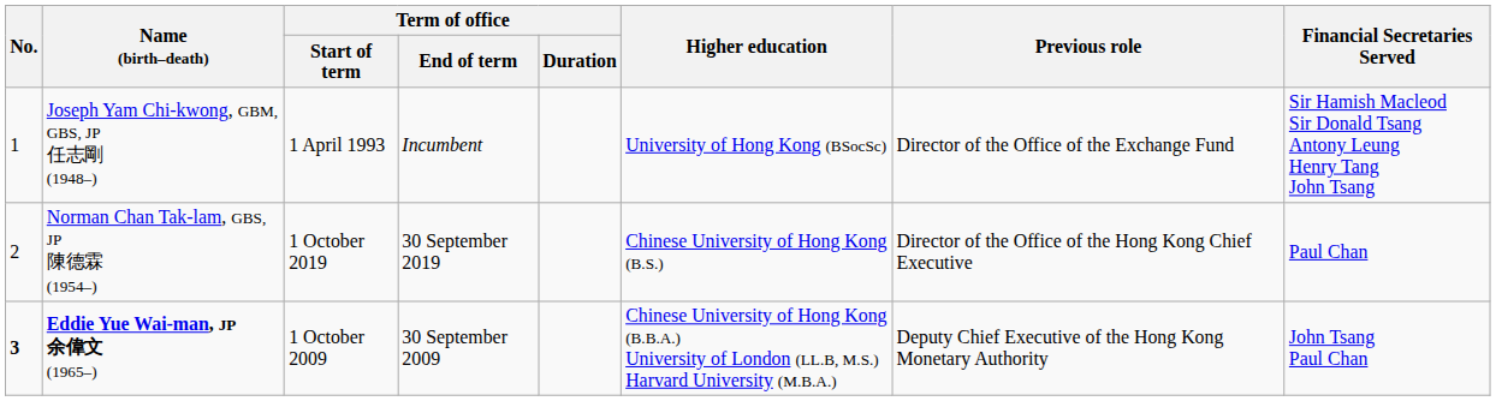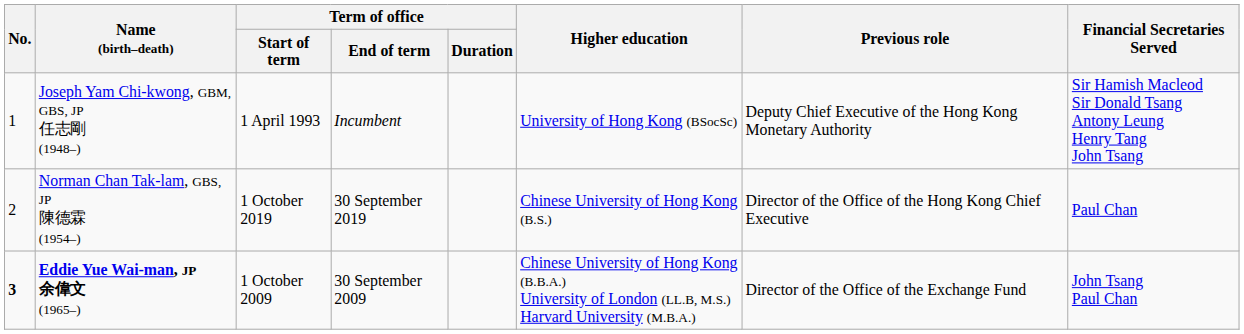 <table class="wikitable" style="text-align:Left">
 <tr>
 <th rowspan="2">No.</th>
 <th rowspan="2">Name<br><small>(birth–death)</small></th>
 <th colspan="3">Term of office</th>
 <th rowspan="2">Higher education</th>
 <th rowspan="2">Previous role</th>
 <th rowspan="2">Financial Secretaries Served</th>
 </tr>
 <tr>
 <th>Start of term</th>
 <th>End of term</th>
 <th>Duration</th>
 </tr>
 <tr>
 <td>1</td>
 <td><a href='#'>Joseph Yam Chi-kwong</a>, <small>GBM, GBS, JP</small><br>任志剛<br><small>(1948–)</small></td>
 <td>1 April 1993</td>
 <td><em>Incumbent</em></td>
 <td></td>
 <td><a href='#'>University of Hong Kong</a> <small>(BSocSc)</small></td>
-<td>Director of the Office of the Exchange Fund</td>
+<td>Deputy Chief Executive of the Hong Kong Monetary Authority</td>
 <td><a href='#'>Sir Hamish Macleod</a><br><a href='#'>Sir Donald Tsang</a><br><a href='#'>Antony Leung</a><br><a href='#'>Henry Tang</a><br><a href='#'>John Tsang</a></td>
 </tr>
 <tr>
 <td>2</td>
 <td><a href='#'>Norman Chan Tak-lam</a>, <small>GBS, JP</small><br>陳德霖<br><small>(1954–)</small></td>
 <td>1 October 2019</td>
 <td>30 September 2019</td>
 <td></td>
 <td><a href='#'>Chinese University of Hong Kong</a> <small>(B.S.)</small></td>
 <td>Director of the Office of the Hong Kong Chief Executive</td>
 <td><a href='#'>Paul Chan</a></td>
 </tr>
 <tr>
 <td><strong>3</strong></td>
 <td><strong><a href='#'>Eddie Yue Wai-man</a>, <small>JP</small><br>余偉文</strong><br><small>(1965–)</small></td>
 <td>1 October 2009</td>
 <td>30 September 2009</td>
 <td></td>
 <td><a href='#'>Chinese University of Hong Kong</a> <small>(B.B.A.)</small><br><a href='#'>University of London</a> <small>(LL.B, M.S.)</small><br><a href='#'>Harvard University</a> <small>(M.B.A.)</small></td>
-<td>Deputy Chief Executive of the Hong Kong Monetary Authority</td>
+<td>Director of the Office of the Exchange Fund</td>
 <td><a href='#'>John Tsang</a><br><a href='#'>Paul Chan</a></td>
 </tr>
 </table>
